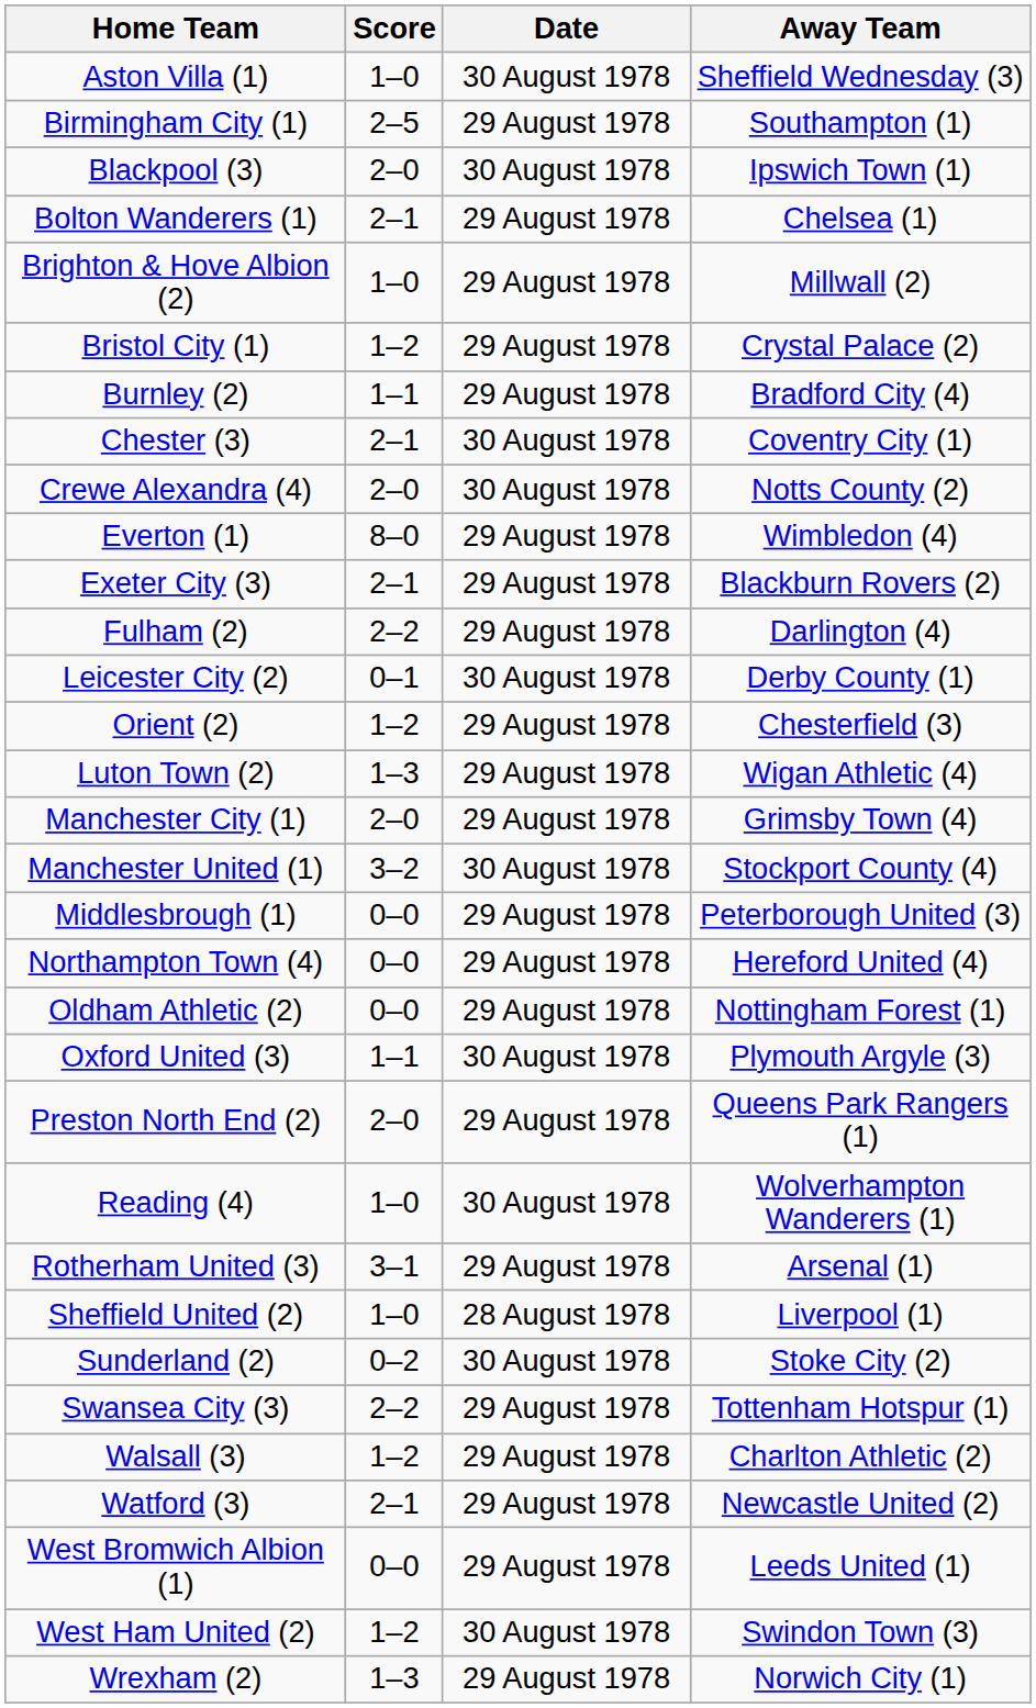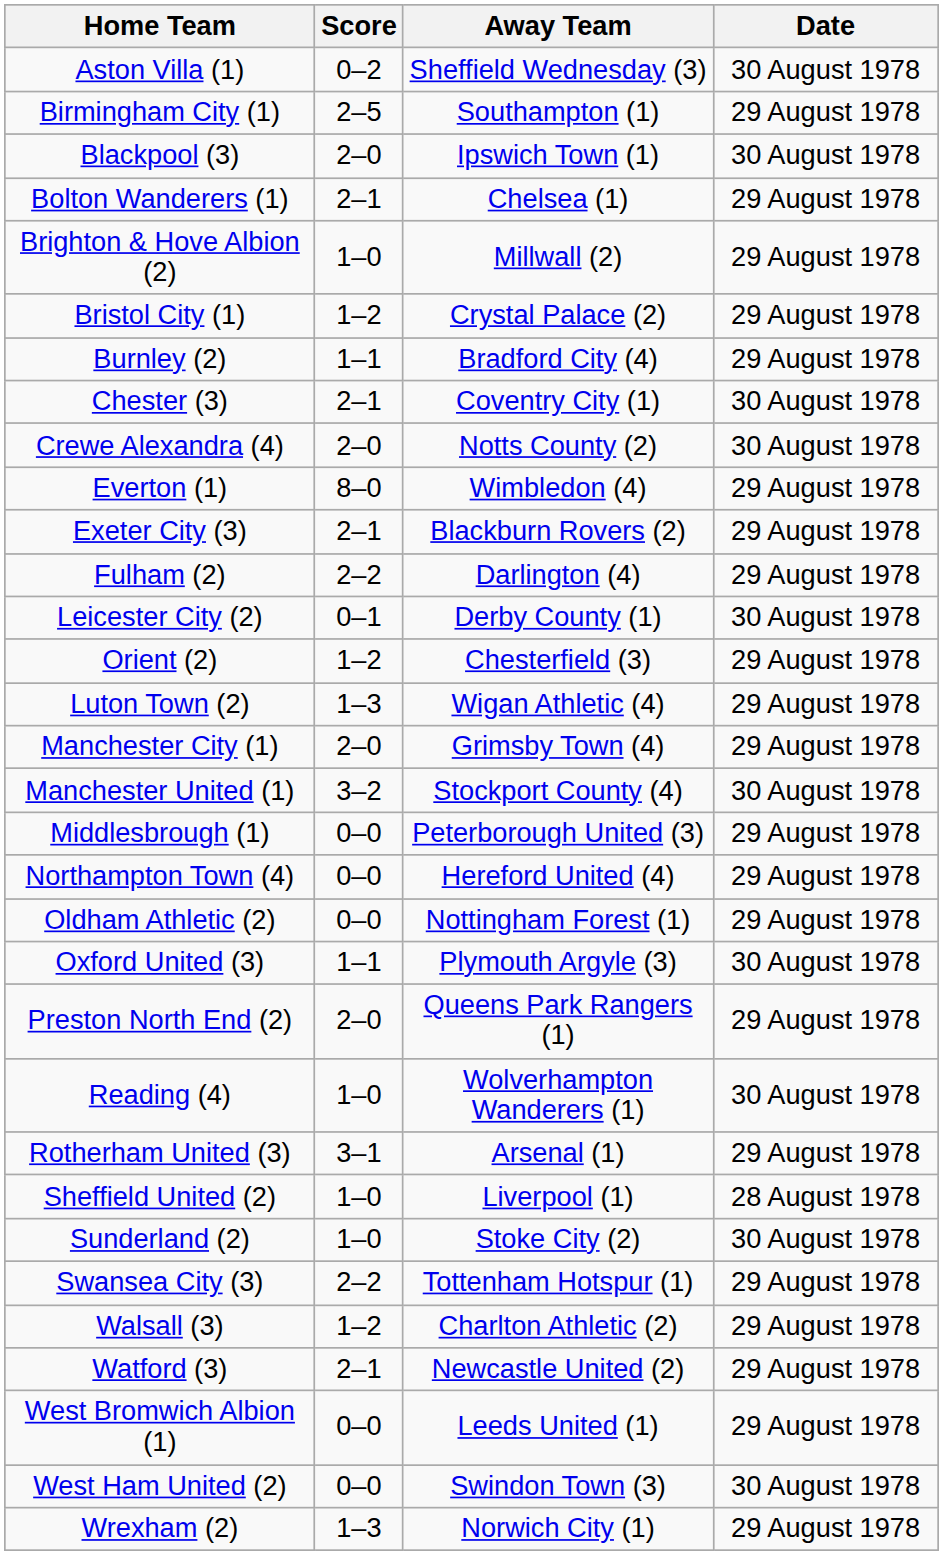 <table class="wikitable" style="text-align:center;">
 <tr>
 <th width=175>Home Team</th>
 <th width=20>Score</th>
+<th width=175>Away Team</th>
 <th width=125>Date</th>
-<th width=175>Away Team</th>
 </tr>
 <tr>
 <td><a href='#'>Aston Villa</a> (1)</td>
-<td>1–0</td>
+<td>0–2</td>
+<td><a href='#'>Sheffield Wednesday</a> (3)</td>
 <td>30 August 1978</td>
-<td><a href='#'>Sheffield Wednesday</a> (3)</td>
 </tr>
 <tr>
 <td><a href='#'>Birmingham City</a>  (1)</td>
 <td>2–5</td>
+<td><a href='#'>Southampton</a> (1)</td>
 <td>29 August 1978</td>
-<td><a href='#'>Southampton</a> (1)</td>
 </tr>
 <tr>
 <td><a href='#'>Blackpool</a> (3)</td>
 <td>2–0</td>
+<td><a href='#'>Ipswich Town</a> (1)</td>
 <td>30 August 1978</td>
-<td><a href='#'>Ipswich Town</a> (1)</td>
 </tr>
 <tr>
 <td><a href='#'>Bolton Wanderers</a> (1)</td>
 <td>2–1</td>
+<td><a href='#'>Chelsea</a> (1)</td>
 <td>29 August 1978</td>
-<td><a href='#'>Chelsea</a> (1)</td>
 </tr>
 <tr>
 <td><a href='#'>Brighton & Hove Albion</a> (2)</td>
 <td>1–0</td>
+<td><a href='#'>Millwall</a> (2)</td>
 <td>29 August 1978</td>
-<td><a href='#'>Millwall</a> (2)</td>
 </tr>
 <tr>
 <td><a href='#'>Bristol City</a> (1)</td>
 <td>1–2</td>
+<td><a href='#'>Crystal Palace</a> (2)</td>
 <td>29 August 1978</td>
-<td><a href='#'>Crystal Palace</a> (2)</td>
 </tr>
 <tr>
 <td><a href='#'>Burnley</a> (2)</td>
 <td>1–1</td>
+<td><a href='#'>Bradford City</a>  (4)</td>
 <td>29 August 1978</td>
-<td><a href='#'>Bradford City</a>  (4)</td>
 </tr>
 <tr>
 <td><a href='#'>Chester</a> (3)</td>
 <td>2–1</td>
+<td><a href='#'>Coventry City</a> (1)</td>
 <td>30 August 1978</td>
-<td><a href='#'>Coventry City</a> (1)</td>
 </tr>
 <tr>
 <td><a href='#'>Crewe Alexandra</a> (4)</td>
 <td>2–0</td>
+<td><a href='#'>Notts County</a> (2)</td>
 <td>30 August 1978</td>
-<td><a href='#'>Notts County</a> (2)</td>
 </tr>
 <tr>
 <td><a href='#'>Everton</a> (1)</td>
 <td>8–0</td>
+<td><a href='#'>Wimbledon</a> (4)</td>
 <td>29 August 1978</td>
-<td><a href='#'>Wimbledon</a> (4)</td>
 </tr>
 <tr>
 <td><a href='#'>Exeter City</a> (3)</td>
 <td>2–1</td>
+<td><a href='#'>Blackburn Rovers</a> (2)</td>
 <td>29 August 1978</td>
-<td><a href='#'>Blackburn Rovers</a> (2)</td>
 </tr>
 <tr>
 <td><a href='#'>Fulham</a> (2)</td>
 <td>2–2</td>
+<td><a href='#'>Darlington</a> (4)</td>
 <td>29 August 1978</td>
-<td><a href='#'>Darlington</a> (4)</td>
 </tr>
 <tr>
 <td><a href='#'>Leicester City</a> (2)</td>
 <td>0–1</td>
+<td><a href='#'>Derby County</a> (1)</td>
 <td>30 August 1978</td>
-<td><a href='#'>Derby County</a> (1)</td>
 </tr>
 <tr>
 <td><a href='#'>Orient</a> (2)</td>
 <td>1–2</td>
+<td><a href='#'>Chesterfield</a> (3)</td>
 <td>29 August 1978</td>
-<td><a href='#'>Chesterfield</a> (3)</td>
 </tr>
 <tr>
 <td><a href='#'>Luton Town</a> (2)</td>
 <td>1–3</td>
+<td><a href='#'>Wigan Athletic</a> (4)</td>
 <td>29 August 1978</td>
-<td><a href='#'>Wigan Athletic</a> (4)</td>
 </tr>
 <tr>
 <td><a href='#'>Manchester City</a> (1)</td>
 <td>2–0</td>
+<td><a href='#'>Grimsby Town</a> (4)</td>
 <td>29 August 1978</td>
-<td><a href='#'>Grimsby Town</a> (4)</td>
 </tr>
 <tr>
 <td><a href='#'>Manchester United</a> (1)</td>
 <td>3–2</td>
+<td><a href='#'>Stockport County</a> (4)</td>
 <td>30 August 1978</td>
-<td><a href='#'>Stockport County</a> (4)</td>
 </tr>
 <tr>
 <td><a href='#'>Middlesbrough</a> (1)</td>
 <td>0–0</td>
+<td><a href='#'>Peterborough United</a> (3)</td>
 <td>29 August 1978</td>
-<td><a href='#'>Peterborough United</a> (3)</td>
 </tr>
 <tr>
 <td><a href='#'>Northampton Town</a> (4)</td>
 <td>0–0</td>
+<td><a href='#'>Hereford United</a> (4)</td>
 <td>29 August 1978</td>
-<td><a href='#'>Hereford United</a> (4)</td>
 </tr>
 <tr>
 <td><a href='#'>Oldham Athletic</a> (2)</td>
 <td>0–0</td>
+<td><a href='#'>Nottingham Forest</a> (1)</td>
 <td>29 August 1978</td>
-<td><a href='#'>Nottingham Forest</a> (1)</td>
 </tr>
 <tr>
 <td><a href='#'>Oxford United</a> (3)</td>
 <td>1–1</td>
+<td><a href='#'>Plymouth Argyle</a> (3)</td>
 <td>30 August 1978</td>
-<td><a href='#'>Plymouth Argyle</a> (3)</td>
 </tr>
 <tr>
 <td><a href='#'>Preston North End</a> (2)</td>
 <td>2–0</td>
+<td><a href='#'>Queens Park Rangers</a> (1)</td>
 <td>29 August 1978</td>
-<td><a href='#'>Queens Park Rangers</a> (1)</td>
 </tr>
 <tr>
 <td><a href='#'>Reading</a> (4)</td>
 <td>1–0</td>
+<td><a href='#'>Wolverhampton Wanderers</a> (1)</td>
 <td>30 August 1978</td>
-<td><a href='#'>Wolverhampton Wanderers</a> (1)</td>
 </tr>
 <tr>
 <td><a href='#'>Rotherham United</a> (3)</td>
 <td>3–1</td>
+<td><a href='#'>Arsenal</a> (1)</td>
 <td>29 August 1978</td>
-<td><a href='#'>Arsenal</a> (1)</td>
 </tr>
 <tr>
 <td><a href='#'>Sheffield United</a> (2)</td>
 <td>1–0</td>
+<td><a href='#'>Liverpool</a> (1)</td>
 <td>28 August 1978</td>
-<td><a href='#'>Liverpool</a> (1)</td>
 </tr>
 <tr>
 <td><a href='#'>Sunderland</a> (2)</td>
-<td>0–2</td>
+<td>1–0</td>
+<td><a href='#'>Stoke City</a> (2)</td>
 <td>30 August 1978</td>
-<td><a href='#'>Stoke City</a> (2)</td>
 </tr>
 <tr>
 <td><a href='#'>Swansea City</a> (3)</td>
 <td>2–2</td>
+<td><a href='#'>Tottenham Hotspur</a> (1)</td>
 <td>29 August 1978</td>
-<td><a href='#'>Tottenham Hotspur</a> (1)</td>
 </tr>
 <tr>
 <td><a href='#'>Walsall</a> (3)</td>
 <td>1–2</td>
+<td><a href='#'>Charlton Athletic</a> (2)</td>
 <td>29 August 1978</td>
-<td><a href='#'>Charlton Athletic</a> (2)</td>
 </tr>
 <tr>
 <td><a href='#'>Watford</a> (3)</td>
 <td>2–1</td>
+<td><a href='#'>Newcastle United</a> (2)</td>
 <td>29 August 1978</td>
-<td><a href='#'>Newcastle United</a> (2)</td>
 </tr>
 <tr>
 <td><a href='#'>West Bromwich Albion</a> (1)</td>
 <td>0–0</td>
+<td><a href='#'>Leeds United</a> (1)</td>
 <td>29 August 1978</td>
-<td><a href='#'>Leeds United</a> (1)</td>
 </tr>
 <tr>
 <td><a href='#'>West Ham United</a> (2)</td>
-<td>1–2</td>
+<td>0–0</td>
+<td><a href='#'>Swindon Town</a> (3)</td>
 <td>30 August 1978</td>
-<td><a href='#'>Swindon Town</a> (3)</td>
 </tr>
 <tr>
 <td><a href='#'>Wrexham</a> (2)</td>
 <td>1–3</td>
+<td><a href='#'>Norwich City</a> (1)</td>
 <td>29 August 1978</td>
-<td><a href='#'>Norwich City</a> (1)</td>
 </tr>
 </table>
